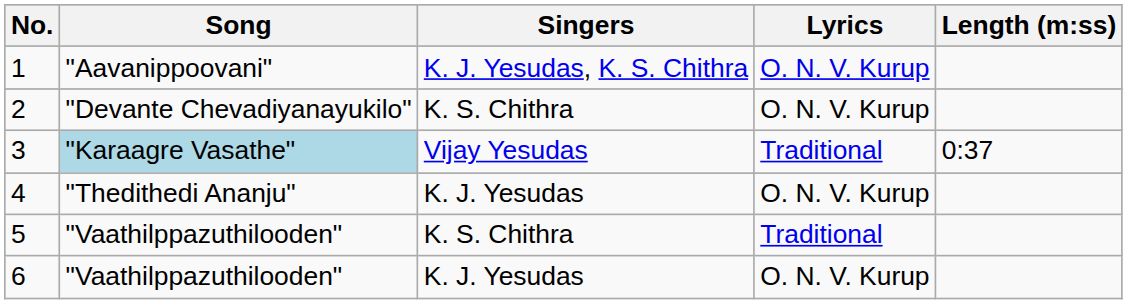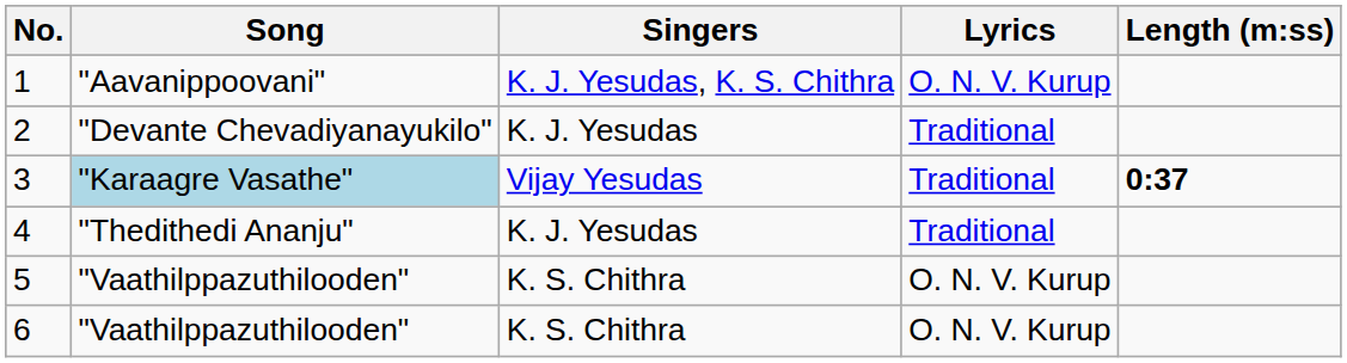 <table class="wikitable">
 <tr>
 <th>No.</th>
 <th>Song</th>
 <th>Singers</th>
 <th>Lyrics</th>
 <th>Length (m:ss)</th>
 </tr>
 <tr>
 <td>1</td>
 <td>"Aavanippoovani"</td>
 <td><a href='#'>K. J. Yesudas</a>, <a href='#'>K. S. Chithra</a></td>
 <td><a href='#'>O. N. V. Kurup</a></td>
 <td></td>
 </tr>
 <tr>
 <td>2</td>
 <td>"Devante Chevadiyanayukilo"</td>
-<td>K. S. Chithra</td>
-<td>O. N. V. Kurup</td>
+<td>K. J. Yesudas</td>
+<td><a href='#'>Traditional</a></td>
 <td></td>
 </tr>
 <tr>
 <td>3</td>
 <td style="background: lightblue;">"Karaagre Vasathe"</td>
 <td><a href='#'>Vijay Yesudas</a></td>
 <td><a href='#'>Traditional</a></td>
-<td>0:37</td>
+<td><strong>0:37</strong></td>
 </tr>
 <tr>
 <td>4</td>
 <td>"Thedithedi Ananju"</td>
 <td>K. J. Yesudas</td>
-<td>O. N. V. Kurup</td>
+<td><a href='#'>Traditional</a></td>
 <td></td>
 </tr>
 <tr>
 <td>5</td>
 <td>"Vaathilppazuthilooden"</td>
 <td>K. S. Chithra</td>
-<td><a href='#'>Traditional</a></td>
+<td>O. N. V. Kurup</td>
 <td></td>
 </tr>
 <tr>
 <td>6</td>
 <td>"Vaathilppazuthilooden"</td>
-<td>K. J. Yesudas</td>
+<td>K. S. Chithra</td>
 <td>O. N. V. Kurup</td>
 <td></td>
 </tr>
 </table>
